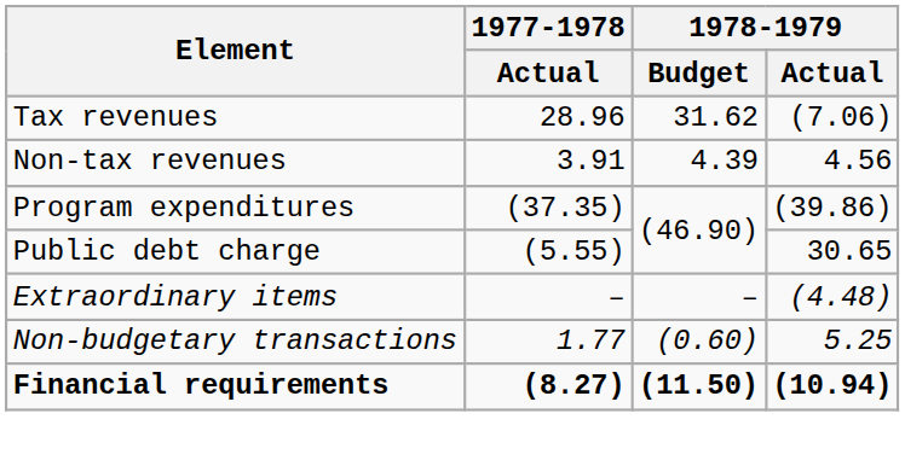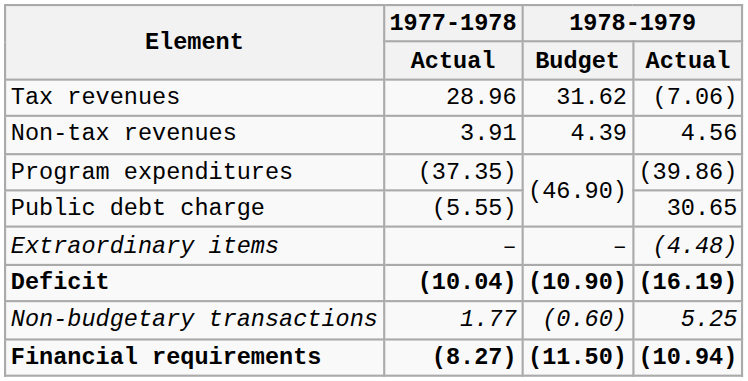 <table class="wikitable" style="text-align:right; font-size:85%">
 <tr>
 <th rowspan=2>Element</th>
 <th>1977-1978</th>
 <th colspan="2">1978-1979</th>
 </tr>
 <tr>
 <th>Actual</th>
 <th>Budget</th>
 <th>Actual</th>
 </tr>
 <tr>
 <td style="text-align:left">Tax revenues</td>
 <td>28.96</td>
 <td>31.62</td>
 <td>(7.06)</td>
 </tr>
 <tr>
 <td style="text-align:left">Non-tax revenues</td>
 <td>3.91</td>
 <td>4.39</td>
 <td>4.56</td>
 </tr>
 <tr>
 <td style="text-align:left">Program expenditures</td>
 <td>(37.35)</td>
 <td rowspan=2>(46.90)</td>
 <td>(39.86)</td>
 </tr>
 <tr>
 <td style="text-align:left">Public debt charge</td>
 <td>(5.55)</td>
 <td>30.65</td>
 </tr>
 <tr>
 <td style="text-align:left"><em>Extraordinary items</em></td>
 <td>–</td>
 <td>–</td>
 <td><em>(4.48)</em></td>
 </tr>
 <tr>
+<td style="text-align:left"><strong>Deficit</strong></td>
+<td><strong>(10.04)</strong></td>
+<td><strong>(10.90)</strong></td>
+<td><strong>(16.19)</strong></td>
+</tr>
+<tr>
 <td style="text-align:left"><em>Non-budgetary transactions</em></td>
 <td><em>1.77</em></td>
 <td><em>(0.60)</em></td>
 <td><em>5.25</em></td>
 </tr>
 <tr>
 <td style="text-align:left"><strong>Financial requirements</strong></td>
 <td><strong>(8.27)</strong></td>
 <td><strong>(11.50)</strong></td>
 <td><strong>(10.94)</strong></td>
 </tr>
 </table>
